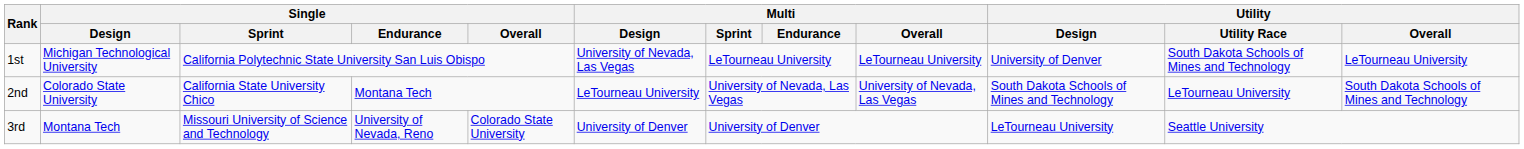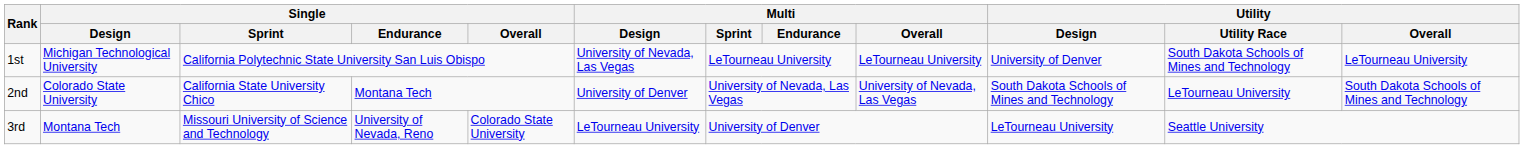 <table class="wikitable mw-collapsible">
 <tr>
 <th rowspan="2">Rank</th>
 <th colspan="4">Single</th>
 <th colspan="4">Multi</th>
 <th colspan="3">Utility</th>
 </tr>
 <tr>
 <th>Design</th>
 <th>Sprint</th>
 <th>Endurance</th>
 <th>Overall</th>
 <th>Design</th>
 <th>Sprint</th>
 <th>Endurance</th>
 <th>Overall</th>
 <th>Design</th>
 <th>Utility Race</th>
 <th>Overall</th>
 </tr>
 <tr>
 <td>1st</td>
 <td><a href='#'>Michigan Technological University</a></td>
 <td colspan="3"><a href='#'>California Polytechnic State University San Luis Obispo</a></td>
 <td><a href='#'>University of Nevada, Las Vegas</a></td>
 <td colspan="2"><a href='#'>LeTourneau University</a></td>
 <td><a href='#'>LeTourneau University</a></td>
 <td><a href='#'>University of Denver</a></td>
 <td><a href='#'>South Dakota Schools of Mines and Technology</a></td>
 <td><a href='#'>LeTourneau University</a></td>
 </tr>
 <tr>
 <td>2nd</td>
 <td><a href='#'>Colorado State University</a></td>
 <td><a href='#'>California State University Chico</a></td>
 <td colspan="2"><a href='#'>Montana Tech</a></td>
-<td><a href='#'>LeTourneau University</a></td>
+<td><a href='#'>University of Denver</a></td>
 <td colspan="2"><a href='#'>University of Nevada, Las Vegas</a></td>
 <td><a href='#'>University of Nevada, Las Vegas</a></td>
 <td><a href='#'>South Dakota Schools of Mines and Technology</a></td>
 <td><a href='#'>LeTourneau University</a></td>
 <td><a href='#'>South Dakota Schools of Mines and Technology</a></td>
 </tr>
 <tr>
 <td>3rd</td>
 <td><a href='#'>Montana Tech</a></td>
 <td><a href='#'>Missouri University of Science and Technology</a></td>
 <td><a href='#'>University of Nevada, Reno</a></td>
 <td><a href='#'>Colorado State University</a></td>
-<td><a href='#'>University of Denver</a></td>
+<td><a href='#'>LeTourneau University</a></td>
 <td colspan="3"><a href='#'>University of Denver</a></td>
 <td><a href='#'>LeTourneau University</a></td>
 <td colspan="2"><a href='#'>Seattle University</a></td>
 </tr>
 </table>
